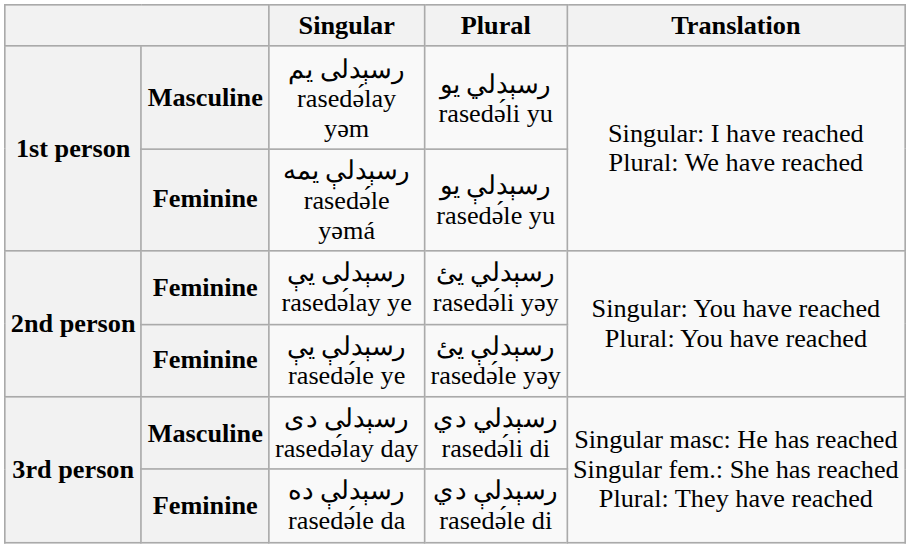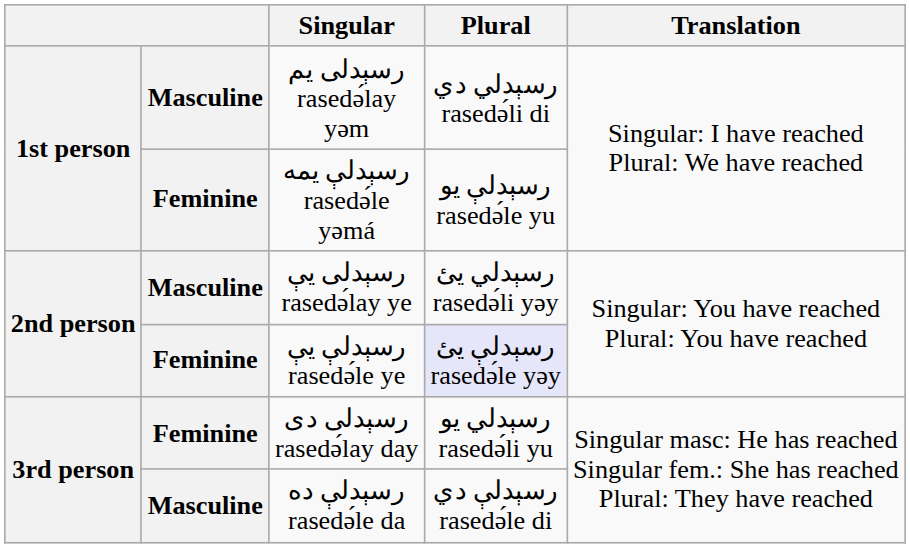 <table class="wikitable" style="text-align: center">
 <tr>
 <th colspan="2"></th>
 <th>Singular</th>
 <th>Plural</th>
 <th>Translation</th>
 </tr>
 <tr>
 <th rowspan="2">1st person</th>
 <th>Masculine</th>
 <td>رسېدلی یم<br>rasedə́lay<br>yəm</td>
-<td>رسېدلي یو<br>rasedə́li yu</td>
+<td>رسېدلي دي<br>rasedə́li di</td>
 <td rowspan="2">Singular: I have reached<br>Plural: We have reached</td>
 </tr>
 <tr>
 <th>Feminine</th>
 <td>رسېدلې يمه<br>rasedə́le<br>yəmá</td>
 <td>رسېدلې یو<br>rasedə́le yu</td>
 </tr>
 <tr>
 <th rowspan="2">2nd person</th>
-<th>Feminine</th>
+<th>Masculine</th>
 <td>رسېدلی یې<br>rasedə́lay ye</td>
 <td>رسېدلي یئ<br>rasedə́li yəy</td>
 <td rowspan="2">Singular: You have reached<br>Plural: You have reached</td>
 </tr>
 <tr>
 <th>Feminine</th>
 <td>رسېدلې یې<br>rasedə́le ye</td>
-<td>رسېدلې یئ<br>rasedə́le yəy</td>
+<td style="background: lavender;">رسېدلې یئ<br>rasedə́le yəy</td>
 </tr>
 <tr>
 <th rowspan="2">3rd person</th>
-<th>Masculine</th>
+<th>Feminine</th>
 <td>رسېدلی دی<br>rasedə́lay day</td>
-<td>رسېدلي دي<br>rasedə́li di</td>
+<td>رسېدلي یو<br>rasedə́li yu</td>
 <td rowspan="2">Singular masc: He has reached<br>Singular fem.: She has reached<br>Plural: They have reached</td>
 </tr>
 <tr>
-<th>Feminine</th>
+<th>Masculine</th>
 <td>رسېدلې ده<br>rasedə́le da</td>
 <td>رسېدلې دي<br>rasedə́le di</td>
 </tr>
 </table>
